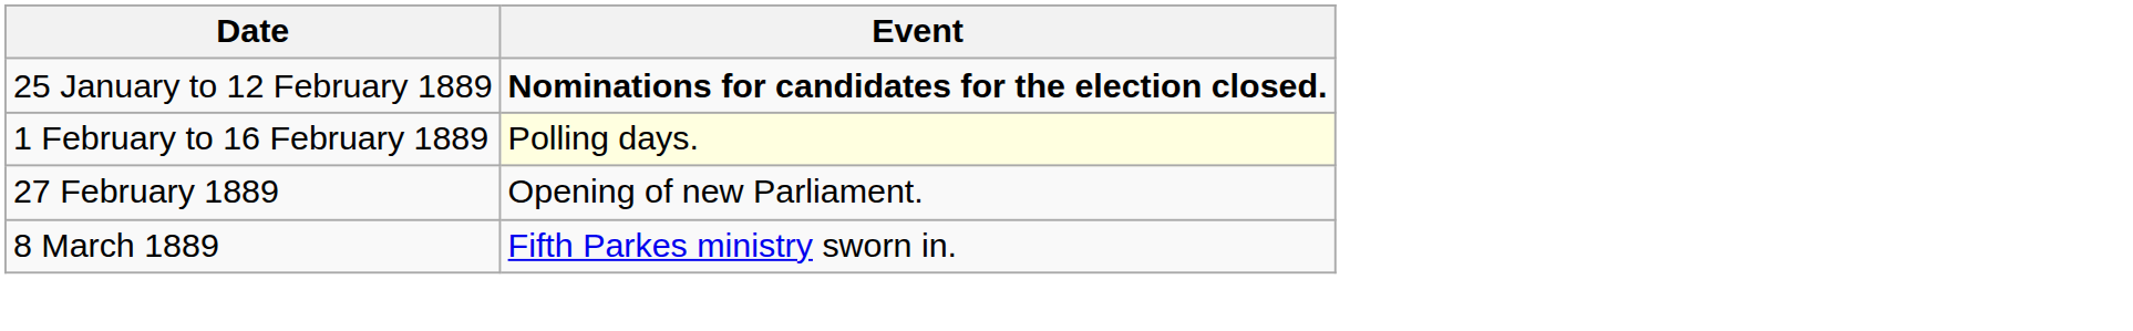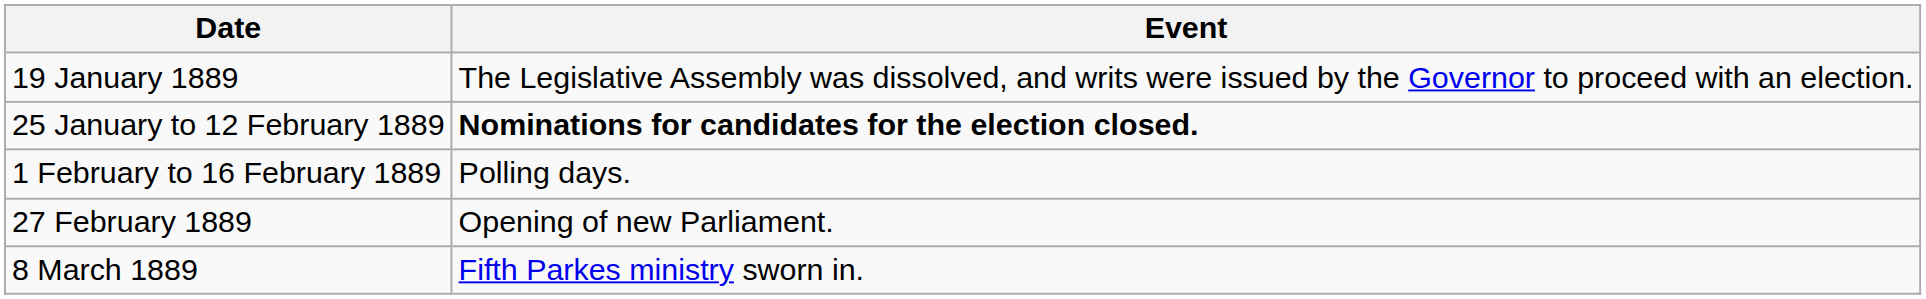 <table class="wikitable">
 <tr>
 <th>Date</th>
 <th>Event</th>
+</tr>
+<tr>
+<td>19 January 1889</td>
+<td>The Legislative Assembly was dissolved, and writs were issued by the <a href='#'>Governor</a> to proceed with an election.</td>
 </tr>
 <tr>
 <td>25 January to 12 February 1889</td>
 <td><strong>Nominations for candidates for the election closed.</strong></td>
 </tr>
 <tr>
 <td>1 February to 16 February 1889</td>
-<td style="background: lightyellow;">Polling days.</td>
+<td>Polling days.</td>
 </tr>
 <tr>
 <td>27 February 1889</td>
 <td>Opening of new Parliament.</td>
 </tr>
 <tr>
 <td>8 March 1889</td>
 <td><a href='#'>Fifth Parkes ministry</a> sworn in.</td>
 </tr>
 </table>
